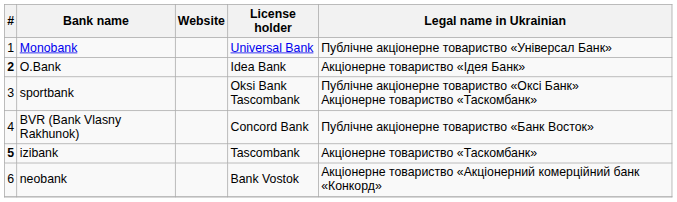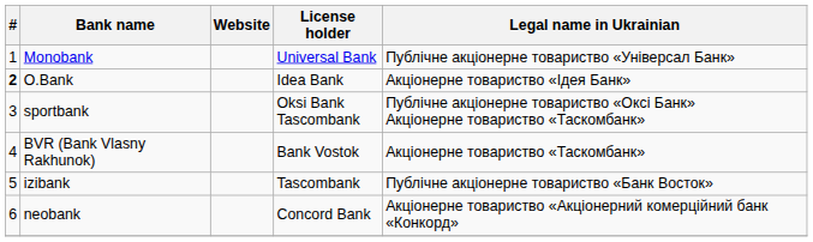 <table class="wikitable sortable" align="center">
 <tr>
 <th>#</th>
 <th>Bank name</th>
 <th>Website</th>
 <th>License holder</th>
 <th>Legal name in Ukrainian</th>
 </tr>
 <tr ---->
 <td>1</td>
 <td><a href='#'>Monobank</a></td>
 <td> </td>
 <td><a href='#'>Universal Bank</a></td>
 <td>Публічне акціонерне товариство «Універсал Банк»</td>
 </tr>
 <tr ---->
 <td><strong>2</strong></td>
 <td>O.Bank</td>
 <td> </td>
 <td>Idea Bank</td>
 <td>Акціонерне товариство «Ідея Банк»</td>
 </tr>
 <tr ---->
 <td>3</td>
 <td>sportbank</td>
 <td> </td>
 <td>Oksi Bank<br>Tascombank</td>
 <td>Публічне акціонерне товариство «Оксі Банк»<br>Акціонерне товариство «Таскомбанк»</td>
 </tr>
 <tr ---->
 <td>4</td>
 <td>BVR (Bank Vlasny Rakhunok)</td>
 <td> </td>
-<td>Concord Bank</td>
-<td>Публічне акціонерне товариство «Банк Восток»</td>
+<td>Bank Vostok</td>
+<td>Акціонерне товариство «Таскомбанк»</td>
 </tr>
 <tr ---->
-<td><strong>5</strong></td>
+<td>5</td>
 <td>izibank</td>
 <td> </td>
 <td>Tascombank</td>
-<td>Акціонерне товариство «Таскомбанк»</td>
+<td>Публічне акціонерне товариство «Банк Восток»</td>
 </tr>
 <tr ---->
 <td>6</td>
 <td>neobank</td>
 <td> </td>
-<td>Bank Vostok</td>
+<td>Concord Bank</td>
 <td>Акціонерне товариство «Акціонерний комерційний банк «Конкорд»</td>
 </tr>
 <tr ---->
 </tr>
 </table>
